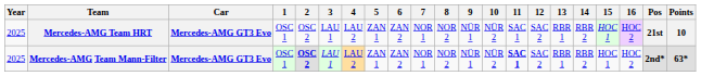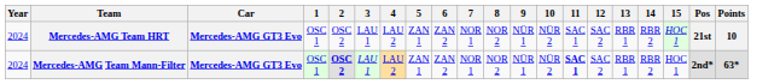 <table class="wikitable" style="text-align:center; font-size:85%">
 <tr>
 <th>Year</th>
 <th>Team</th>
 <th>Car</th>
 <th>1</th>
 <th>2</th>
 <th>3</th>
 <th>4</th>
 <th>5</th>
 <th>6</th>
 <th>7</th>
 <th>8</th>
 <th>9</th>
 <th>10</th>
 <th>11</th>
 <th>12</th>
 <th>13</th>
 <th>14</th>
 <th>15</th>
-<th>16</th>
 <th>Pos</th>
 <th>Points</th>
 </tr>
 <tr>
-<td><a href='#'>2025</a></td>
+<td><a href='#'>2024</a></td>
 <th><a href='#'>Mercedes-AMG Team HRT</a></th>
 <th><a href='#'>Mercedes-AMG GT3 Evo</a></th>
 <td><a href='#'>OSC<br>1</a></td>
 <td><a href='#'>OSC<br>2</a></td>
 <td><a href='#'>LAU<br>1</a></td>
 <td><a href='#'>LAU<br>2</a></td>
 <td><a href='#'>ZAN<br>1</a></td>
 <td><a href='#'>ZAN<br>2</a></td>
 <td><a href='#'>NOR<br>1</a></td>
 <td><a href='#'>NOR<br>2</a></td>
 <td><a href='#'>NÜR<br>1</a></td>
 <td><a href='#'>NÜR<br>2</a></td>
 <td><a href='#'>SAC<br>1</a></td>
 <td><a href='#'>SAC<br>2</a></td>
 <td><a href='#'>RBR<br>1</a></td>
 <td><a href='#'>RBR<br>2</a></td>
 <td style="background:#DFFFDF;"><em><a href='#'>HOC<br>1</a></em><br></td>
-<td style="background:#EFCFFF;"><a href='#'>HOC<br>2</a><br></td>
 <th>21st</th>
 <th>10</th>
 </tr>
 <tr>
-<td><a href='#'>2025</a></td>
+<td><a href='#'>2024</a></td>
 <th><a href='#'>Mercedes-AMG</a> <a href='#'>Team Mann-Filter</a></th>
 <th><a href='#'>Mercedes-AMG GT3 Evo</a></th>
 <td style="background:#DFFFDF;"><a href='#'>OSC<br>1</a><br></td>
 <td style="background:#DFDFDF;"><strong><a href='#'>OSC<br>2</a></strong><br></td>
 <td style="background:#DFFFDF;"><em><a href='#'>LAU<br>1</a></em><br></td>
 <td style="background:#FFDF9F;"><a href='#'>LAU<br>2</a><br></td>
 <td style="background:#;"><a href='#'>ZAN<br>1</a><br></td>
 <td style="background:#;"><a href='#'>ZAN<br>2</a><br></td>
 <td style="background:#;"><a href='#'>NOR<br>1</a><br></td>
 <td style="background:#;"><a href='#'>NOR<br>2</a><br></td>
 <td style="background:#;"><a href='#'>NÜR<br>1</a><br></td>
 <td style="background:#;"><a href='#'>NÜR<br>2</a><br></td>
 <td style="background:#;"><strong><a href='#'>SAC<br>1</a><br></strong></td>
 <td style="background:#;"><a href='#'>SAC<br>2</a><br></td>
 <td style="background:#;"><a href='#'>RBR<br>1</a><br></td>
 <td style="background:#;"><a href='#'>RBR<br>2</a><br></td>
 <td style="background:#;"><a href='#'>HOC<br>1</a><br></td>
-<td style="background:#;"><a href='#'>HOC<br>2</a><br></td>
 <th style="background:#DFDFDF;">2nd*</th>
 <th style="background:#DFDFDF;">63*</th>
 </tr>
 </table>
